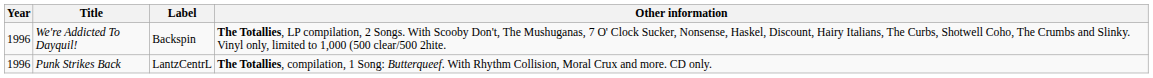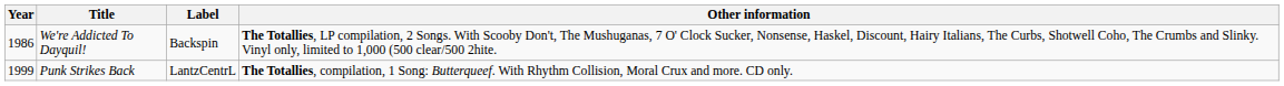 <table class="wikitable">
 <tr>
 <th>Year</th>
 <th>Title</th>
 <th>Label</th>
 <th>Other information</th>
 </tr>
 <tr>
-<td>1996</td>
+<td>1986</td>
 <td><em>We're Addicted To Dayquil!</em></td>
 <td>Backspin</td>
 <td><strong>The Totallies</strong>, LP compilation, 2 Songs. With Scooby Don't, The Mushuganas, 7 O' Clock Sucker, Nonsense, Haskel, Discount, Hairy Italians, The Curbs, Shotwell Coho, The Crumbs and Slinky. Vinyl only, limited to 1,000 (500 clear/500 2hite.</td>
 </tr>
 <tr>
-<td>1996</td>
+<td>1999</td>
 <td><em>Punk Strikes Back</em></td>
 <td>LantzCentrL</td>
 <td><strong>The Totallies</strong>, compilation, 1 Song: <em>Butterqueef</em>. With Rhythm Collision, Moral Crux and more. CD only.</td>
 </tr>
 </table>
